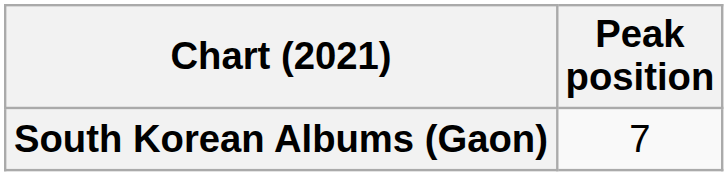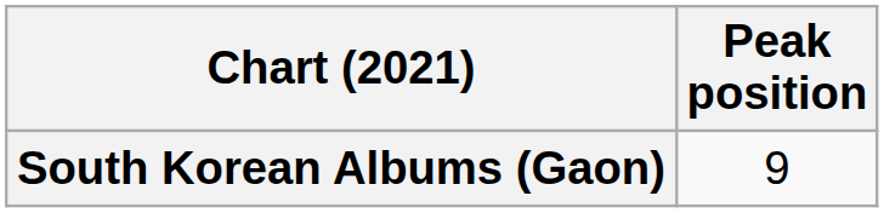 <table class="wikitable plainrowheaders" style="text-align:center">
 <tr>
 <th scope="col">Chart (2021)</th>
 <th scope="col">Peak<br>position</th>
 </tr>
 <tr>
 <th scope="row">South Korean Albums (Gaon)</th>
-<td>7</td>
+<td>9</td>
 </tr>
 </table>
